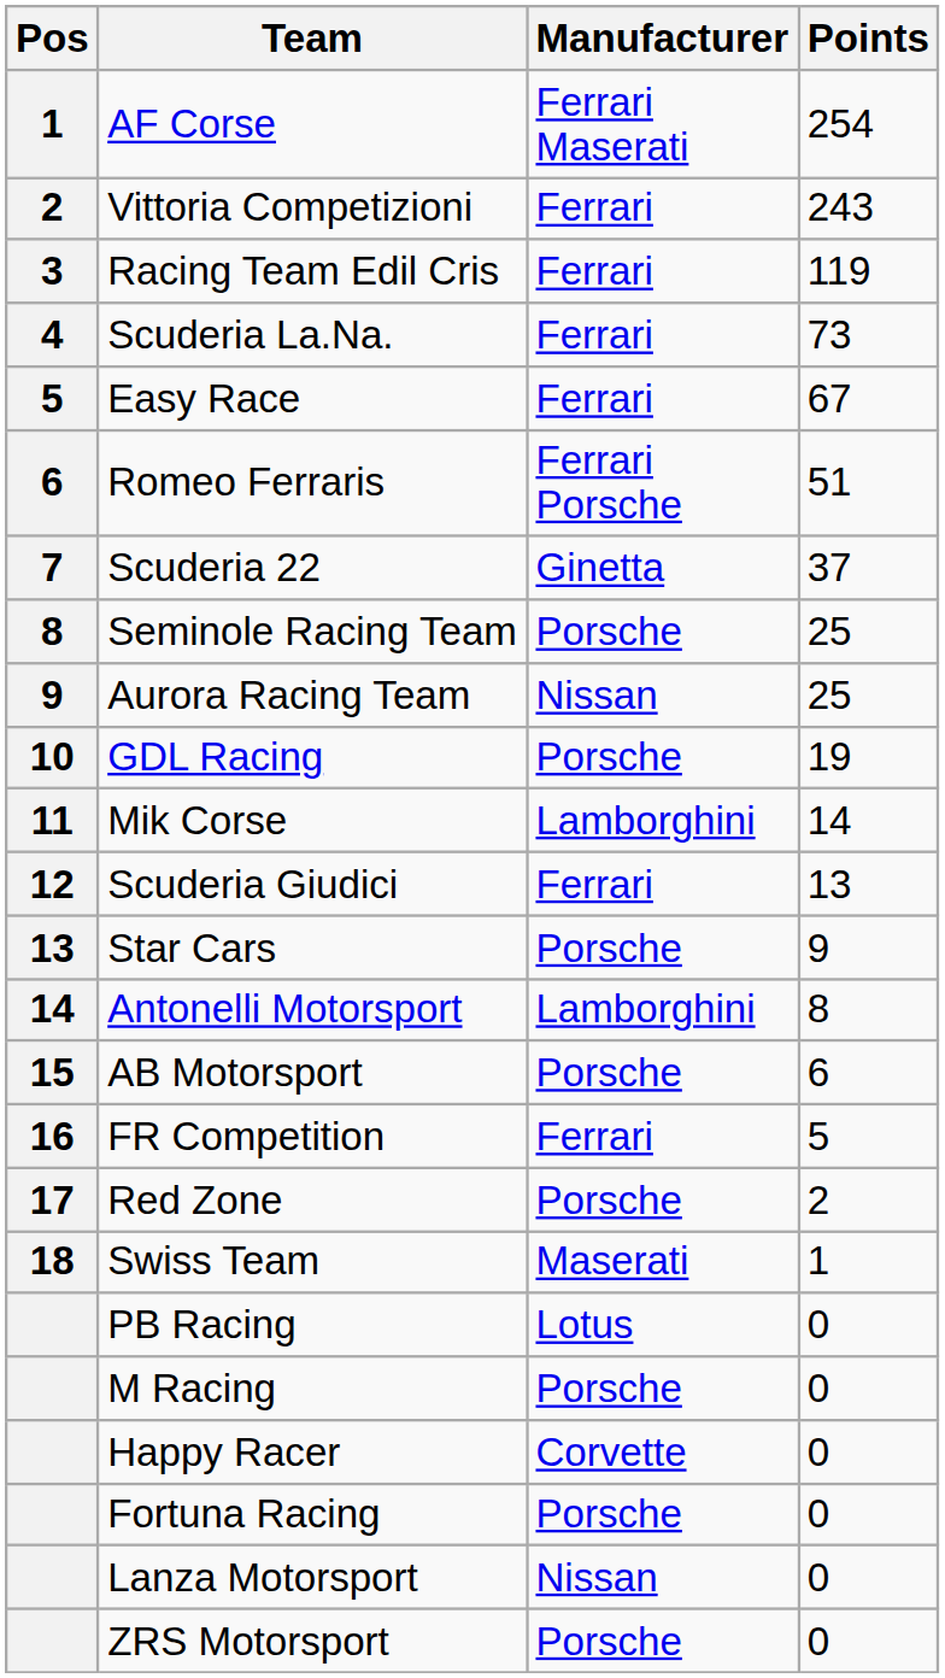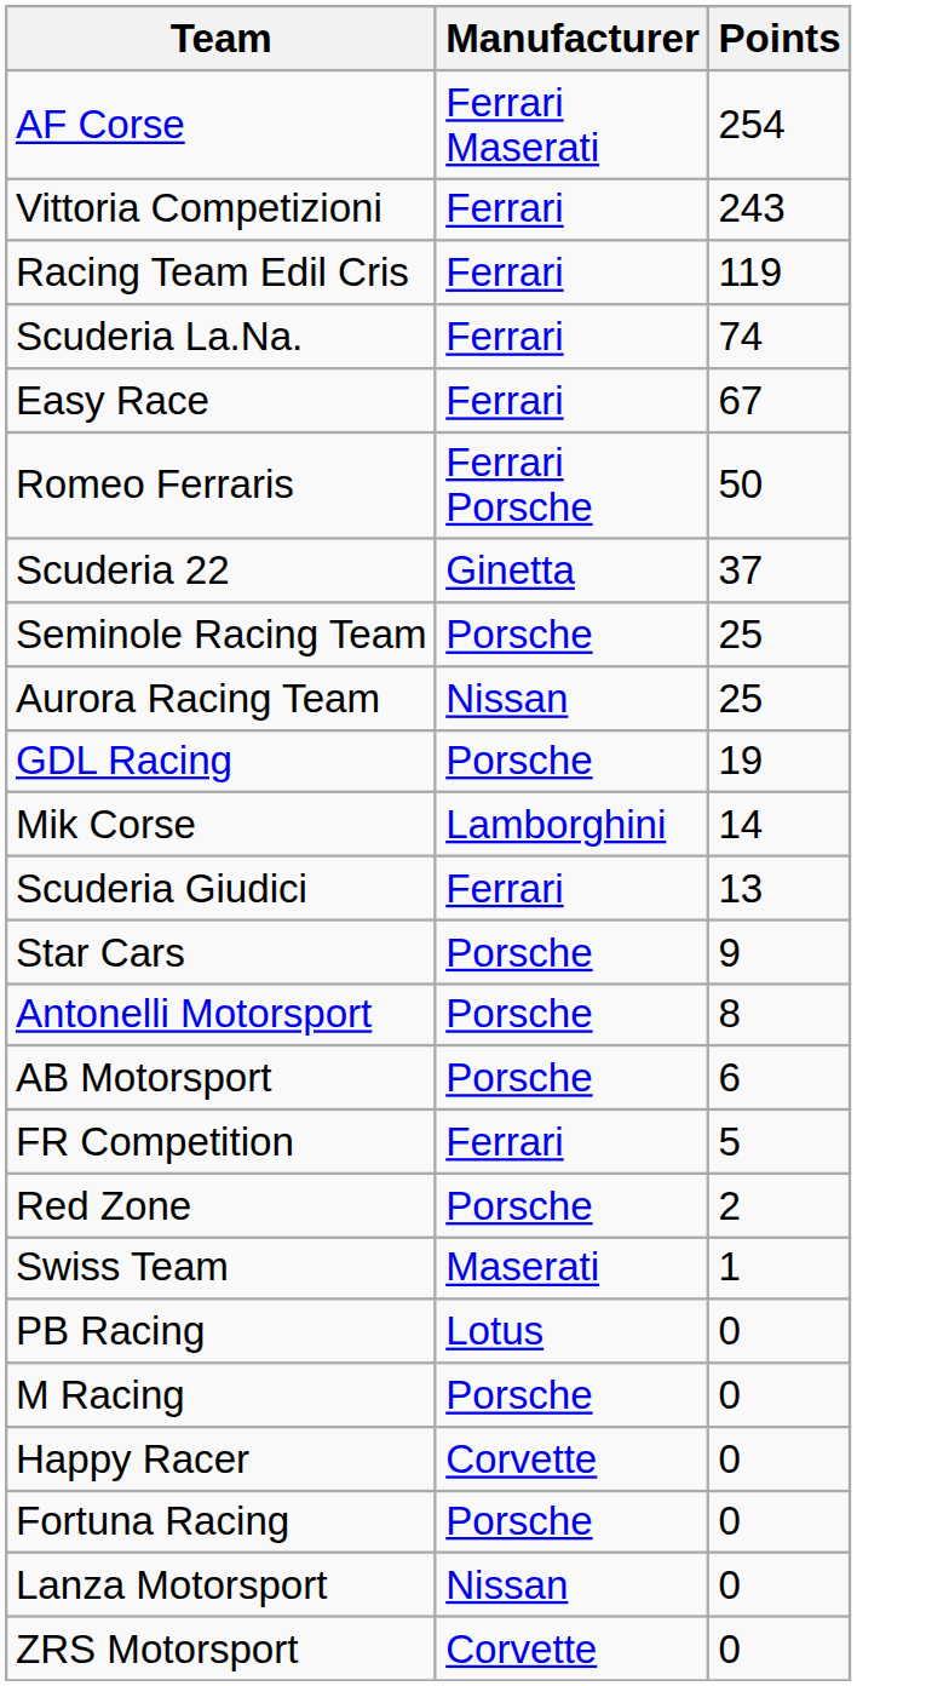 <table class="wikitable" style="font-size: 90%">
 <tr>
-<th>Pos</th>
 <th>Team</th>
 <th>Manufacturer</th>
 <th>Points</th>
 </tr>
 <tr>
-<th>1</th>
 <td> <a href='#'>AF Corse</a></td>
 <td><a href='#'>Ferrari</a><br><a href='#'>Maserati</a></td>
 <td>254</td>
 </tr>
 <tr>
-<th>2</th>
 <td> Vittoria Competizioni</td>
 <td><a href='#'>Ferrari</a></td>
 <td>243</td>
 </tr>
 <tr>
-<th>3</th>
 <td> Racing Team Edil Cris</td>
 <td><a href='#'>Ferrari</a></td>
 <td>119</td>
 </tr>
 <tr>
-<th>4</th>
 <td> Scuderia La.Na.</td>
 <td><a href='#'>Ferrari</a></td>
-<td>73</td>
+<td>74</td>
 </tr>
 <tr>
-<th>5</th>
 <td> Easy Race</td>
 <td><a href='#'>Ferrari</a></td>
 <td>67</td>
 </tr>
 <tr>
-<th>6</th>
 <td> Romeo Ferraris</td>
 <td><a href='#'>Ferrari</a><br><a href='#'>Porsche</a></td>
-<td>51</td>
+<td>50</td>
 </tr>
 <tr>
-<th>7</th>
 <td> Scuderia 22</td>
 <td><a href='#'>Ginetta</a></td>
 <td>37</td>
 </tr>
 <tr>
-<th>8</th>
 <td> Seminole Racing Team</td>
 <td><a href='#'>Porsche</a></td>
 <td>25</td>
 </tr>
 <tr>
-<th>9</th>
 <td> Aurora Racing Team</td>
 <td><a href='#'>Nissan</a></td>
 <td>25</td>
 </tr>
 <tr>
-<th>10</th>
 <td> <a href='#'>GDL Racing</a></td>
 <td><a href='#'>Porsche</a></td>
 <td>19</td>
 </tr>
 <tr>
-<th>11</th>
 <td> Mik Corse</td>
 <td><a href='#'>Lamborghini</a></td>
 <td>14</td>
 </tr>
 <tr>
-<th>12</th>
 <td> Scuderia Giudici</td>
 <td><a href='#'>Ferrari</a></td>
 <td>13</td>
 </tr>
 <tr>
-<th>13</th>
 <td> Star Cars</td>
 <td><a href='#'>Porsche</a></td>
 <td>9</td>
 </tr>
 <tr>
-<th>14</th>
 <td> <a href='#'>Antonelli Motorsport</a></td>
-<td><a href='#'>Lamborghini</a></td>
+<td><a href='#'>Porsche</a></td>
 <td>8</td>
 </tr>
 <tr>
-<th>15</th>
 <td> AB Motorsport</td>
 <td><a href='#'>Porsche</a></td>
 <td>6</td>
 </tr>
 <tr>
-<th>16</th>
 <td> FR Competition</td>
 <td><a href='#'>Ferrari</a></td>
 <td>5</td>
 </tr>
 <tr>
-<th>17</th>
 <td> Red Zone</td>
 <td><a href='#'>Porsche</a></td>
 <td>2</td>
 </tr>
 <tr>
-<th>18</th>
 <td> Swiss Team</td>
 <td><a href='#'>Maserati</a></td>
 <td>1</td>
 </tr>
 <tr>
-<th></th>
 <td> PB Racing</td>
 <td><a href='#'>Lotus</a></td>
 <td>0</td>
 </tr>
 <tr>
-<th></th>
 <td> M Racing</td>
 <td><a href='#'>Porsche</a></td>
 <td>0</td>
 </tr>
 <tr>
-<th></th>
 <td> Happy Racer</td>
 <td><a href='#'>Corvette</a></td>
 <td>0</td>
 </tr>
 <tr>
-<th></th>
 <td> Fortuna Racing</td>
 <td><a href='#'>Porsche</a></td>
 <td>0</td>
 </tr>
 <tr>
-<th></th>
 <td> Lanza Motorsport</td>
 <td><a href='#'>Nissan</a></td>
 <td>0</td>
 </tr>
 <tr>
-<th></th>
 <td> ZRS Motorsport</td>
-<td><a href='#'>Porsche</a></td>
+<td><a href='#'>Corvette</a></td>
 <td>0</td>
 </tr>
 </table>
